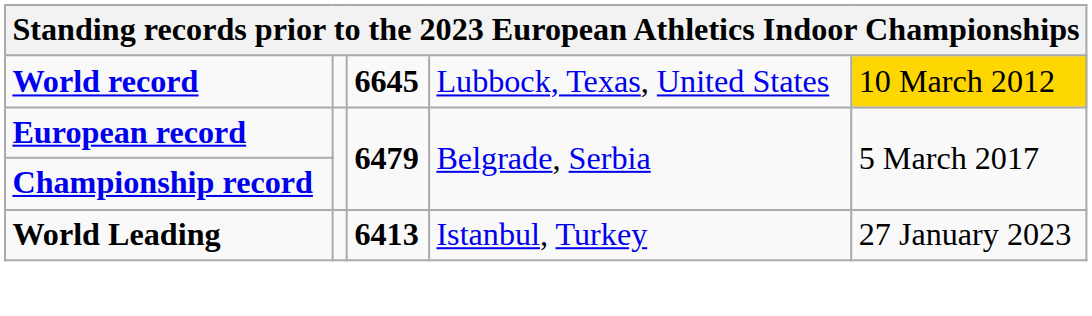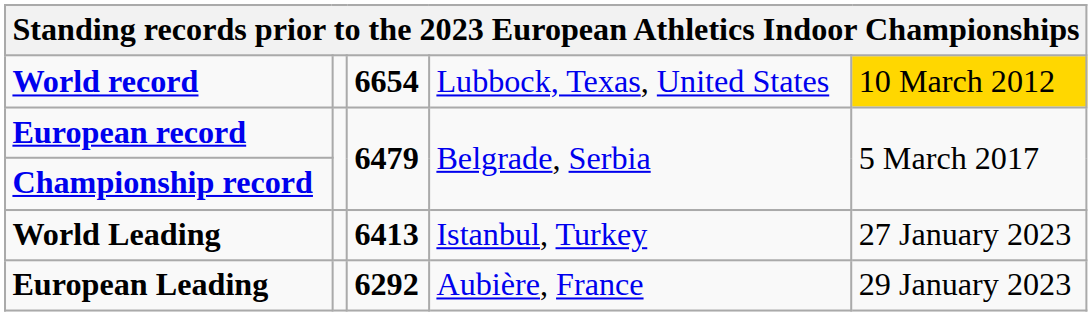 <table class="wikitable">
 <tr>
 <th colspan="5">Standing records prior to the 2023 European Athletics Indoor Championships</th>
 </tr>
 <tr>
 <td><strong><a href='#'>World record</a></strong></td>
 <td></td>
-<td><strong>6645</strong></td>
+<td><strong>6654</strong></td>
 <td><a href='#'>Lubbock, Texas</a>, <a href='#'>United States</a></td>
 <td style="background: gold;">10 March 2012</td>
 </tr>
 <tr>
 <td><strong><a href='#'>European record</a></strong></td>
 <td rowspan=2></td>
 <td rowspan=2><strong>6479</strong></td>
 <td rowspan=2><a href='#'>Belgrade</a>, <a href='#'>Serbia</a></td>
 <td rowspan=2>5 March 2017</td>
 </tr>
 <tr>
 <td><strong><a href='#'>Championship record</a></strong></td>
 </tr>
 <tr>
 <td><strong>World Leading</strong></td>
 <td></td>
 <td><strong>6413</strong></td>
 <td><a href='#'>Istanbul</a>, <a href='#'>Turkey</a></td>
 <td>27 January 2023</td>
 </tr>
+<tr>
+<td><strong>European Leading</strong></td>
+<td></td>
+<td><strong>6292</strong></td>
+<td><a href='#'>Aubière</a>, <a href='#'>France</a></td>
+<td>29 January 2023</td>
+</tr>
 </table>
